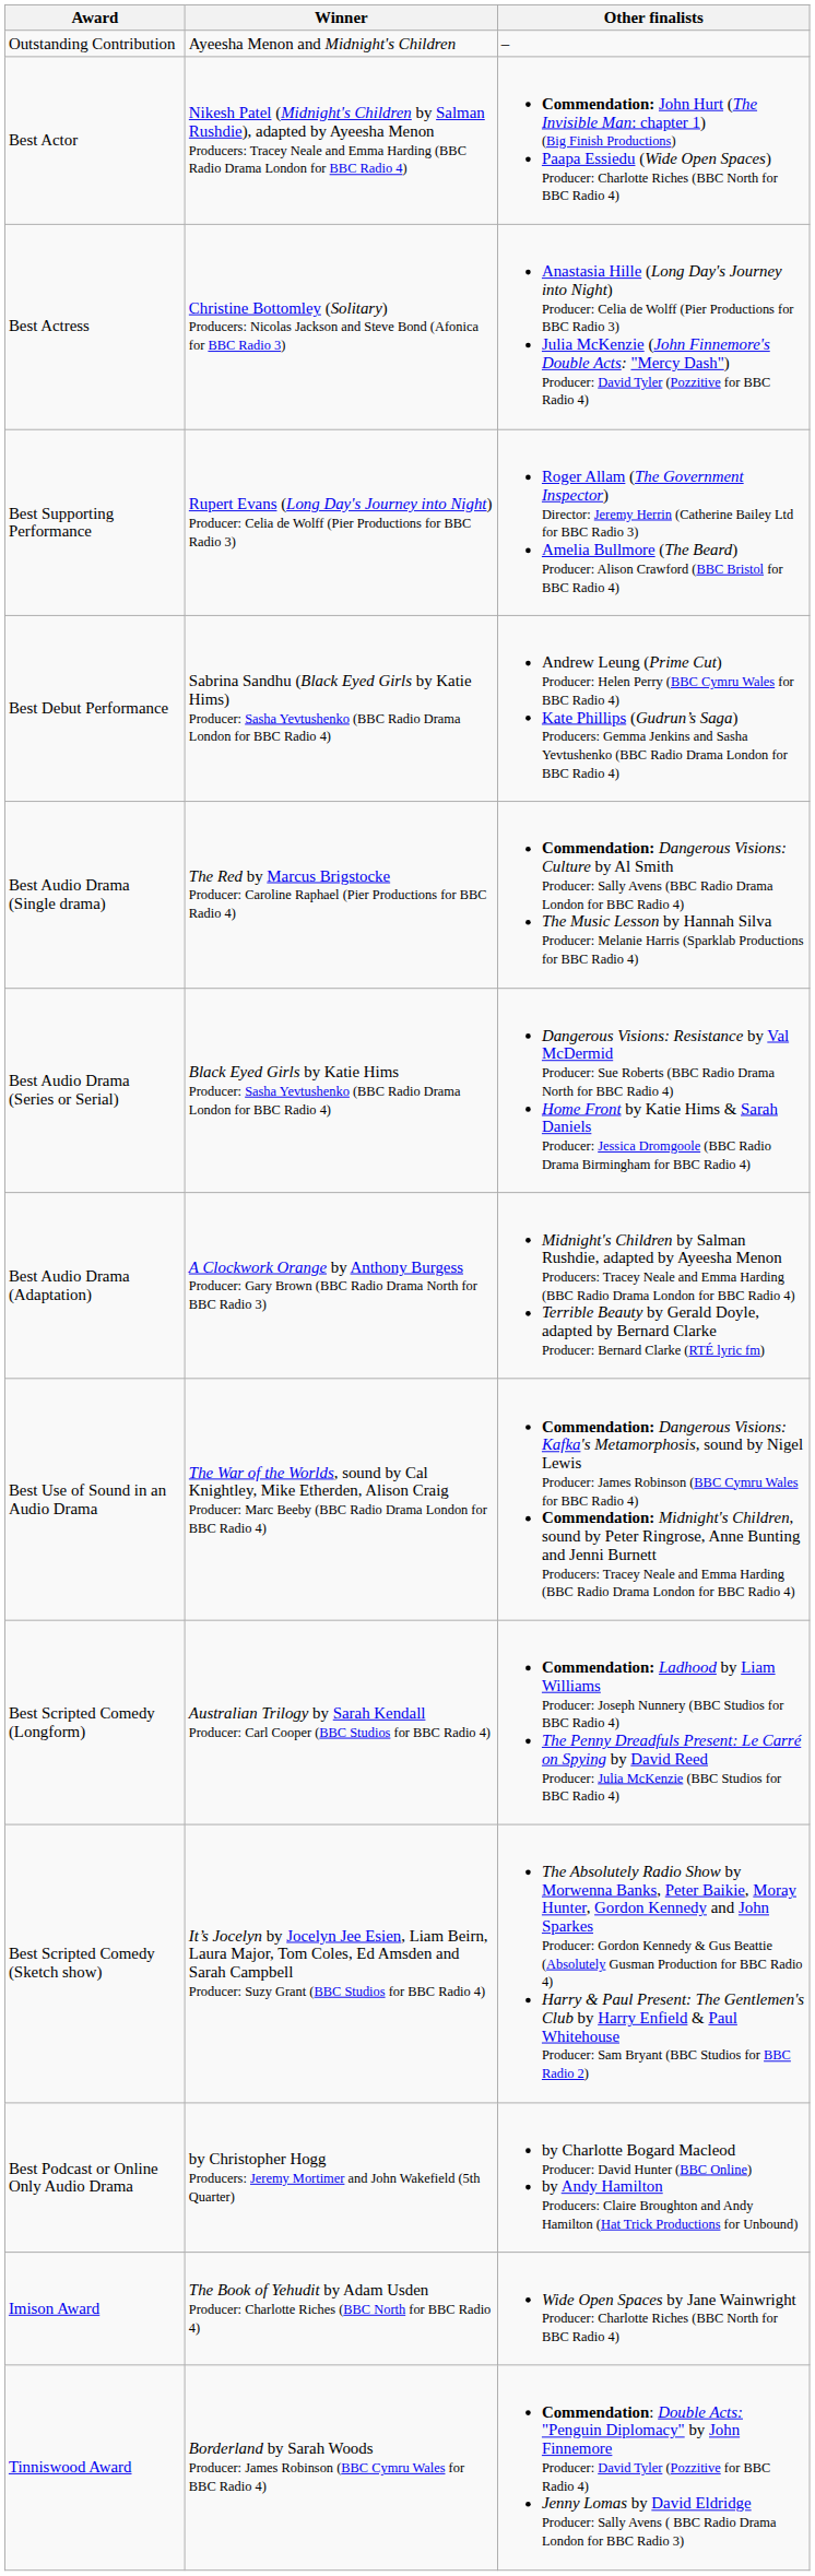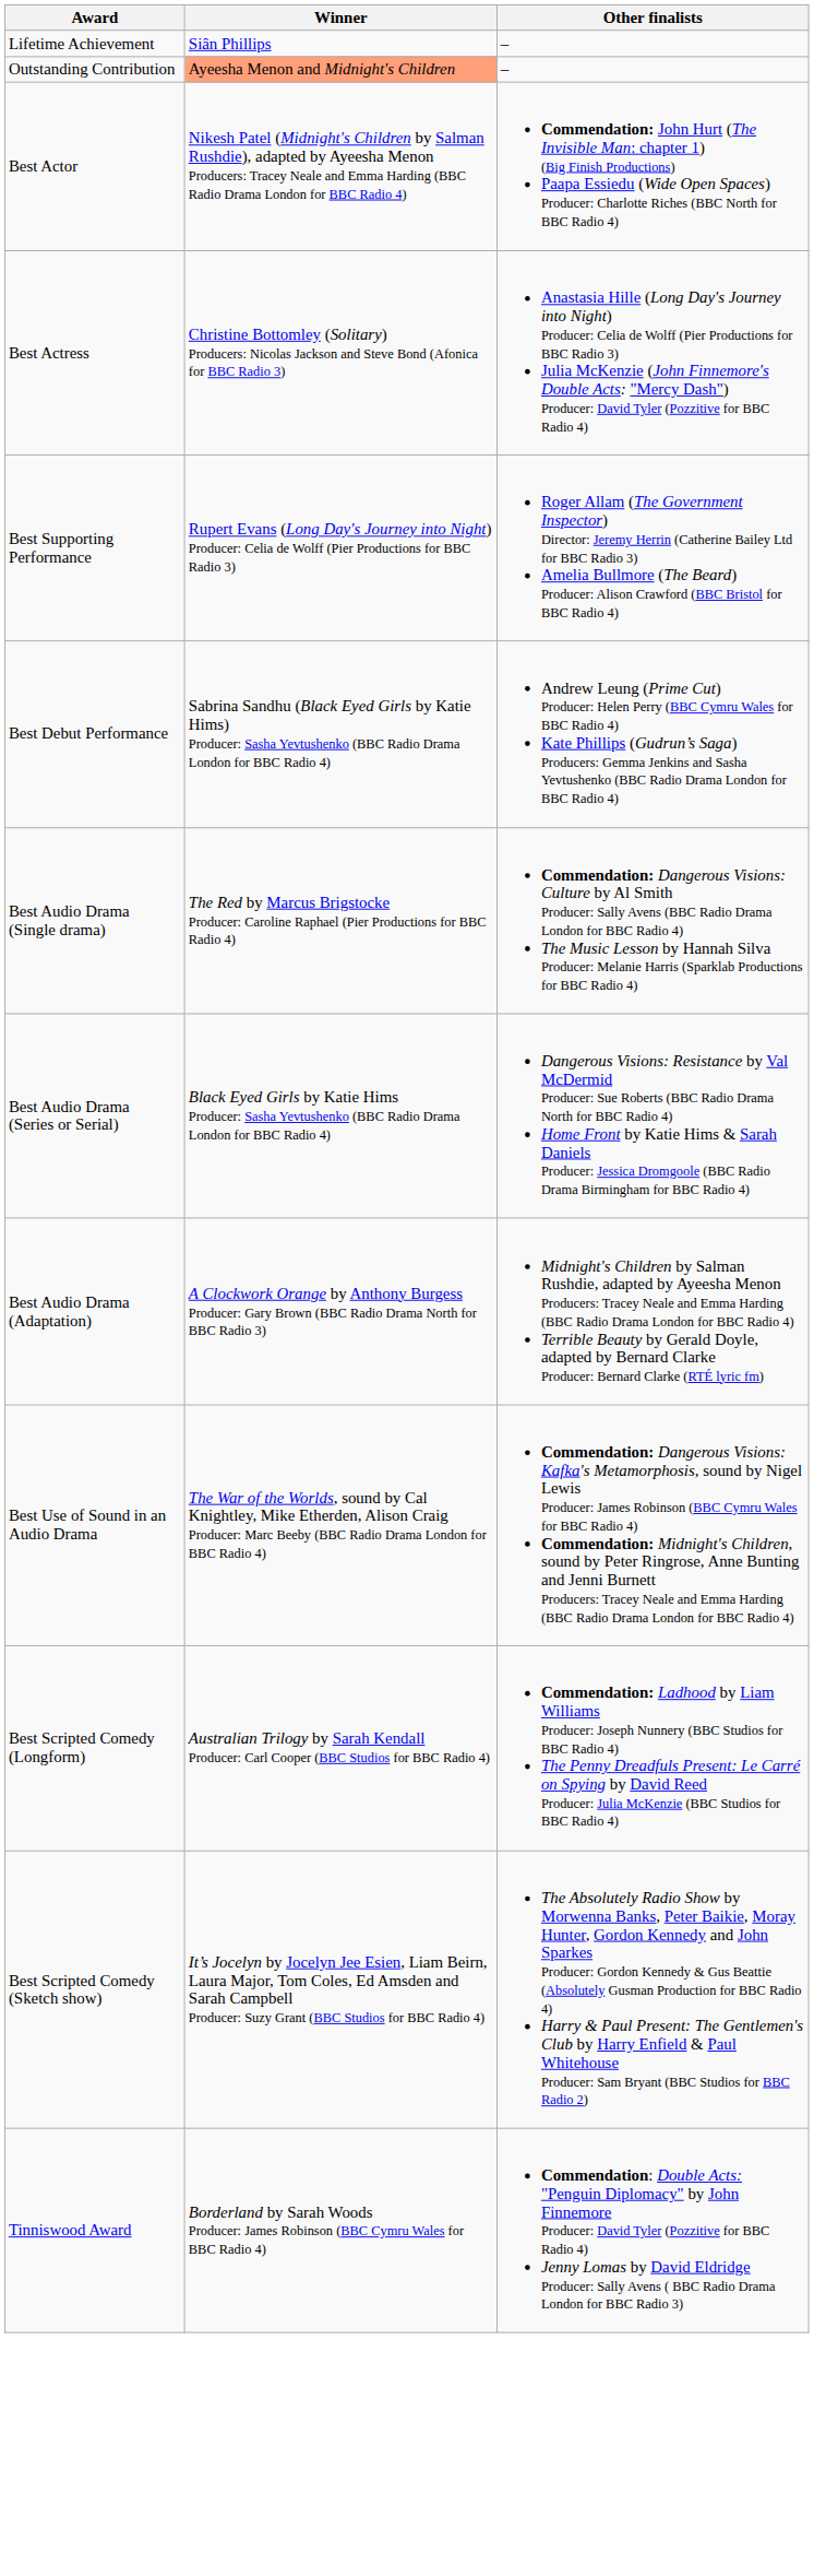 <table class="wikitable">
 <tr>
 <th style="width:170px">Award</th>
 <th style="width:300px">Winner</th>
 <th style="width:300px">Other finalists</th>
 </tr>
 <tr>
+<td>Lifetime Achievement</td>
+<td><a href='#'>Siân Phillips</a></td>
+<td>–</td>
+</tr>
+<tr>
 <td>Outstanding Contribution</td>
-<td>Ayeesha Menon and <em>Midnight's Children</em></td>
+<td style="background: lightsalmon;">Ayeesha Menon and <em>Midnight's Children</em></td>
 <td>–</td>
 </tr>
 <tr>
 <td>Best Actor</td>
 <td><a href='#'>Nikesh Patel</a> (<em><a href='#'>Midnight's Children</a></em> by <a href='#'>Salman Rushdie</a>), adapted by Ayeesha Menon<br><small>Producers: Tracey Neale and Emma Harding (BBC Radio Drama London for <a href='#'>BBC Radio 4</a>)</small></td>
 <td><br><ul><li><strong>Commendation:</strong> <a href='#'>John Hurt</a> (<a href='#'><em>The Invisible Man</em>: chapter 1</a>)<br><small>(<a href='#'>Big Finish Productions</a>)</small></li><li><a href='#'>Paapa Essiedu</a> (<em>Wide Open Spaces</em>)<br><small>Producer: Charlotte Riches (BBC North for BBC Radio 4)</small></li></ul></td>
 </tr>
 <tr>
 <td>Best Actress</td>
 <td><a href='#'>Christine Bottomley</a> (<em>Solitary</em>)<br><small>Producers: Nicolas Jackson and Steve Bond (Afonica for <a href='#'>BBC Radio 3</a>)</small></td>
 <td><br><ul><li><a href='#'>Anastasia Hille</a> (<em>Long Day's Journey into Night</em>)<br><small>Producer: Celia de Wolff (Pier Productions for BBC Radio 3)</small></li><li><a href='#'>Julia McKenzie</a> (<em><a href='#'>John Finnemore's Double Acts</a>:</em> <a href='#'>"Mercy Dash"</a>)<br><small>Producer: <a href='#'>David Tyler</a> (<a href='#'>Pozzitive</a> for BBC Radio 4)</small></li></ul></td>
 </tr>
 <tr>
 <td>Best Supporting Performance</td>
 <td><a href='#'>Rupert Evans</a> (<em><a href='#'>Long Day's Journey into Night</a></em>)<br><small>Producer: Celia de Wolff (Pier Productions for BBC Radio 3)</small></td>
 <td><br><ul><li><a href='#'>Roger Allam</a> (<em><a href='#'>The Government Inspector</a></em>)<br><small>Director: <a href='#'>Jeremy Herrin</a> (Catherine Bailey Ltd for BBC Radio 3)</small></li><li><a href='#'>Amelia Bullmore</a> (<em>The Beard</em>)<br><small>Producer: Alison Crawford (<a href='#'>BBC Bristol</a> for BBC Radio 4)</small></li></ul></td>
 </tr>
 <tr>
 <td>Best Debut Performance</td>
 <td>Sabrina Sandhu (<em>Black Eyed Girls</em> by Katie Hims)<br><small>Producer: <a href='#'>Sasha Yevtushenko</a> (BBC Radio Drama London for BBC Radio 4)</small></td>
 <td><br><ul><li>Andrew Leung (<em>Prime Cut</em>)<br><small>Producer: Helen Perry (<a href='#'>BBC Cymru Wales</a> for BBC Radio 4)</small></li><li><a href='#'>Kate Phillips</a> (<em>Gudrun’s Saga</em>)<br><small>Producers: Gemma Jenkins and Sasha Yevtushenko (BBC Radio Drama London for BBC Radio 4)</small></li></ul></td>
 </tr>
 <tr>
 <td>Best Audio Drama<br>(Single drama)</td>
 <td><em>The Red</em> by <a href='#'>Marcus Brigstocke</a><br><small>Producer: Caroline Raphael (Pier Productions for BBC Radio 4)</small></td>
 <td><br><ul><li><strong>Commendation:</strong> <em>Dangerous Visions: Culture</em> by Al Smith<br><small>Producer: Sally Avens (BBC Radio Drama London for BBC Radio 4)</small></li><li><em>The Music Lesson</em> by Hannah Silva<br><small>Producer: Melanie Harris (Sparklab Productions for BBC Radio 4)</small></li></ul></td>
 </tr>
 <tr>
 <td>Best Audio Drama<br>(Series or Serial)</td>
 <td><em>Black Eyed Girls</em> by Katie Hims<br><small>Producer: <a href='#'>Sasha Yevtushenko</a> (BBC Radio Drama London for BBC Radio 4)</small></td>
 <td><br><ul><li><em>Dangerous Visions: Resistance</em> by <a href='#'>Val McDermid</a><br><small>Producer: Sue Roberts (BBC Radio Drama North for BBC Radio 4)</small></li><li><em><a href='#'>Home Front</a></em> by Katie Hims & <a href='#'>Sarah Daniels</a><br><small>Producer: <a href='#'>Jessica Dromgoole</a> (BBC Radio Drama Birmingham for BBC Radio 4)</small></li></ul></td>
 </tr>
 <tr>
 <td>Best Audio Drama<br>(Adaptation)</td>
 <td><em><a href='#'>A Clockwork Orange</a></em> by <a href='#'>Anthony Burgess</a><br><small>Producer: Gary Brown (BBC Radio Drama North for BBC Radio 3)</small></td>
 <td><br><ul><li><em>Midnight's Children</em> by Salman Rushdie, adapted by Ayeesha Menon<br><small>Producers: Tracey Neale and Emma Harding (BBC Radio Drama London for BBC Radio 4)</small></li><li><em>Terrible Beauty</em> by Gerald Doyle, adapted by Bernard Clarke<br><small>Producer: Bernard Clarke (<a href='#'>RTÉ lyric fm</a>)</small></li></ul></td>
 </tr>
 <tr>
 <td>Best Use of Sound in an Audio Drama</td>
 <td><em><a href='#'>The War of the Worlds</a></em>, sound by Cal Knightley, Mike Etherden, Alison Craig<br><small>Producer: Marc Beeby (BBC Radio Drama London for BBC Radio 4)</small></td>
 <td><br><ul><li><strong>Commendation:</strong> <em>Dangerous Visions: <a href='#'>Kafka</a>'s Metamorphosis</em>, sound by Nigel Lewis<br><small>Producer: James Robinson (<a href='#'>BBC Cymru Wales</a> for BBC Radio 4)</small></li><li><strong>Commendation:</strong> <em>Midnight's Children</em>, sound by Peter Ringrose, Anne Bunting and Jenni Burnett<br><small>Producers: Tracey Neale and Emma Harding (BBC Radio Drama London for BBC Radio 4)</small></li></ul></td>
 </tr>
 <tr>
 <td>Best Scripted Comedy<br>(Longform)</td>
 <td><em>Australian Trilogy</em> by <a href='#'>Sarah Kendall</a><br><small>Producer: Carl Cooper (<a href='#'>BBC Studios</a> for BBC Radio 4)</small></td>
 <td><br><ul><li><strong>Commendation:</strong> <em><a href='#'>Ladhood</a></em> by <a href='#'>Liam Williams</a><br><small>Producer: Joseph Nunnery (BBC Studios for BBC Radio 4)</small></li><li><em><a href='#'>The Penny Dreadfuls Present: Le Carré on Spying</a></em> by <a href='#'>David Reed</a><br><small>Producer: <a href='#'>Julia McKenzie</a> (BBC Studios for BBC Radio 4)</small></li></ul></td>
 </tr>
 <tr>
 <td>Best Scripted Comedy<br>(Sketch show)</td>
 <td><em>It’s Jocelyn</em> by <a href='#'>Jocelyn Jee Esien</a>, Liam Beirn, Laura Major, Tom Coles, Ed Amsden and Sarah Campbell<br><small>Producer: Suzy Grant (<a href='#'>BBC Studios</a> for BBC Radio 4)</small></td>
 <td><br><ul><li><em>The Absolutely Radio Show</em> by <a href='#'>Morwenna Banks</a>, <a href='#'>Peter Baikie</a>, <a href='#'>Moray Hunter</a>, <a href='#'>Gordon Kennedy</a> and <a href='#'>John Sparkes</a><br><small>Producer: Gordon Kennedy & Gus Beattie (<a href='#'>Absolutely</a> Gusman Production for BBC Radio 4)</small></li><li><em>Harry & Paul Present: The Gentlemen's Club</em> by <a href='#'>Harry Enfield</a> & <a href='#'>Paul Whitehouse</a><br><small>Producer: Sam Bryant (BBC Studios for <a href='#'>BBC Radio 2</a>)</small></li></ul></td>
 </tr>
 <tr>
-<td>Best Podcast or Online Only Audio Drama</td>
-<td><em></em> by Christopher Hogg<br><small>Producers: <a href='#'>Jeremy Mortimer</a> and John Wakefield (5th Quarter)</small></td>
-<td><br><ul><li><em></em> by Charlotte Bogard Macleod<br><small>Producer: David Hunter (<a href='#'>BBC Online</a>)</small></li><li><em></em> by <a href='#'>Andy Hamilton</a><br><small>Producers: Claire Broughton and Andy Hamilton (<a href='#'>Hat Trick Productions</a> for Unbound)</small></li></ul></td>
-</tr>
-<tr>
-<td><a href='#'>Imison Award</a></td>
-<td><em>The Book of Yehudit</em> by Adam Usden<br><small>Producer: Charlotte Riches (<a href='#'>BBC North</a> for BBC Radio 4)</small></td>
-<td><br><ul><li><em>Wide Open Spaces</em> by Jane Wainwright<br><small>Producer: Charlotte Riches (BBC North for BBC Radio 4)</small></li></ul></td>
-</tr>
-<tr>
 <td><a href='#'>Tinniswood Award</a></td>
 <td><em>Borderland</em> by Sarah Woods<br><small>Producer: James Robinson (<a href='#'>BBC Cymru Wales</a> for BBC Radio 4)</small></td>
 <td><br><ul><li><strong>Commendation</strong>: <em><a href='#'>Double Acts:</a></em> <a href='#'>"Penguin Diplomacy"</a> by <a href='#'>John Finnemore</a><br><small>Producer: <a href='#'>David Tyler</a> (<a href='#'>Pozzitive</a> for BBC Radio 4)</small></li><li><em>Jenny Lomas</em> by <a href='#'>David Eldridge</a><br><small>Producer: Sally Avens ( BBC Radio Drama London for BBC Radio 3)</small></li></ul></td>
 </tr>
 </table>
